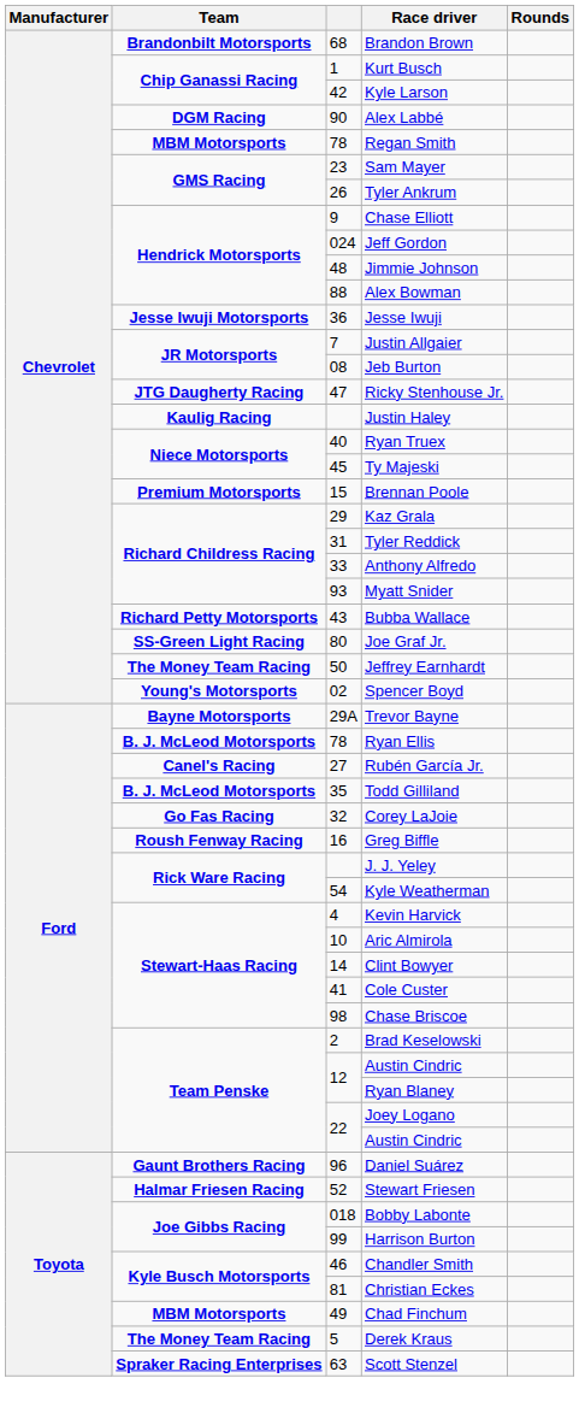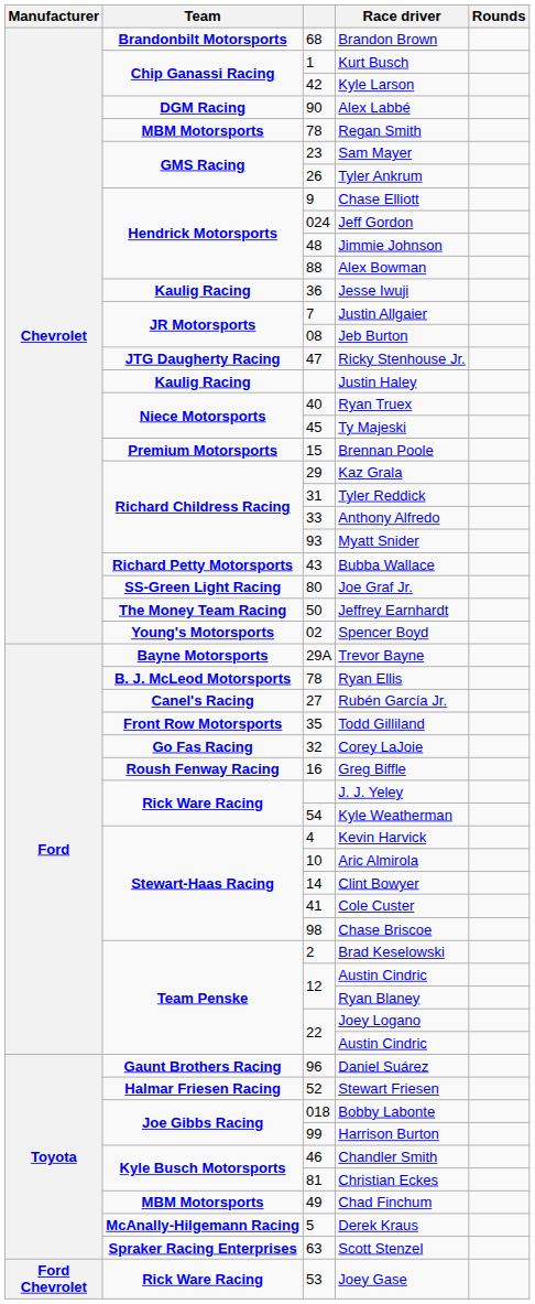 <table class="wikitable" style="font-size: 95%">
 <tr>
 <th>Manufacturer</th>
 <th>Team</th>
 <th></th>
 <th>Race driver</th>
 <th>Rounds</th>
 </tr>
 <tr>
 <th rowspan=27><a href='#'>Chevrolet</a></th>
 <td style="text-align:center;"><strong><a href='#'>Brandonbilt Motorsports</a></strong></td>
 <td>68</td>
 <td><a href='#'>Brandon Brown</a></td>
 <td></td>
 </tr>
 <tr>
 <td rowspan=2 style="text-align:center;"><strong><a href='#'>Chip Ganassi Racing</a></strong></td>
 <td>1</td>
 <td><a href='#'>Kurt Busch</a></td>
 <td></td>
 </tr>
 <tr>
 <td>42</td>
 <td><a href='#'>Kyle Larson</a></td>
 <td></td>
 </tr>
 <tr>
 <td style="text-align:center;"><strong><a href='#'>DGM Racing</a></strong></td>
 <td>90</td>
 <td><a href='#'>Alex Labbé</a></td>
 <td></td>
 </tr>
 <tr>
 <td style="text-align:center;"><strong><a href='#'>MBM Motorsports</a></strong></td>
 <td>78</td>
 <td><a href='#'>Regan Smith</a></td>
 <td></td>
 </tr>
 <tr>
 <td rowspan=2 style="text-align:center;"><strong><a href='#'>GMS Racing</a></strong></td>
 <td>23</td>
 <td><a href='#'>Sam Mayer</a></td>
 <td></td>
 </tr>
 <tr>
 <td>26</td>
 <td><a href='#'>Tyler Ankrum</a></td>
 <td></td>
 </tr>
 <tr>
 <td rowspan=4 style="text-align:center;"><strong><a href='#'>Hendrick Motorsports</a></strong></td>
 <td>9</td>
 <td><a href='#'>Chase Elliott</a></td>
 <td></td>
 </tr>
 <tr>
 <td>024</td>
 <td><a href='#'>Jeff Gordon</a></td>
 <td></td>
 </tr>
 <tr>
 <td>48</td>
 <td><a href='#'>Jimmie Johnson</a></td>
 <td></td>
 </tr>
 <tr>
 <td>88</td>
 <td><a href='#'>Alex Bowman</a></td>
 <td></td>
 </tr>
 <tr>
-<td style="text-align:center;"><strong><a href='#'>Jesse Iwuji Motorsports</a></strong></td>
+<td style="text-align:center;"><strong><a href='#'>Kaulig Racing</a></strong></td>
 <td>36</td>
 <td><a href='#'>Jesse Iwuji</a></td>
 <td></td>
 </tr>
 <tr>
 <td rowspan=2 style="text-align:center;"><strong><a href='#'>JR Motorsports</a></strong></td>
 <td>7</td>
 <td><a href='#'>Justin Allgaier</a></td>
 <td></td>
 </tr>
 <tr>
 <td>08</td>
 <td><a href='#'>Jeb Burton</a></td>
 <td></td>
 </tr>
 <tr>
 <td style="text-align:center;"><strong><a href='#'>JTG Daugherty Racing</a></strong></td>
 <td>47</td>
 <td><a href='#'>Ricky Stenhouse Jr.</a></td>
 <td></td>
 </tr>
 <tr>
 <td style="text-align:center;"><strong><a href='#'>Kaulig Racing</a></strong></td>
 <td></td>
 <td><a href='#'>Justin Haley</a></td>
 <td></td>
 </tr>
 <tr>
 <td rowspan=2 style="text-align:center;"><strong><a href='#'>Niece Motorsports</a></strong></td>
 <td>40</td>
 <td><a href='#'>Ryan Truex</a></td>
 <td></td>
 </tr>
 <tr>
 <td>45</td>
 <td><a href='#'>Ty Majeski</a></td>
 <td></td>
 </tr>
 <tr>
 <td style="text-align:center;"><strong><a href='#'>Premium Motorsports</a></strong></td>
 <td>15</td>
 <td><a href='#'>Brennan Poole</a></td>
 <td></td>
 </tr>
 <tr>
 <td rowspan=4 style="text-align:center;"><strong><a href='#'>Richard Childress Racing</a></strong></td>
 <td>29</td>
 <td><a href='#'>Kaz Grala</a></td>
 <td></td>
 </tr>
 <tr>
 <td>31</td>
 <td><a href='#'>Tyler Reddick</a></td>
 <td></td>
 </tr>
 <tr>
 <td>33</td>
 <td><a href='#'>Anthony Alfredo</a></td>
 <td></td>
 </tr>
 <tr>
 <td>93</td>
 <td><a href='#'>Myatt Snider</a></td>
 <td></td>
 </tr>
 <tr>
 <td style="text-align:center;"><strong><a href='#'>Richard Petty Motorsports</a></strong></td>
 <td>43</td>
 <td><a href='#'>Bubba Wallace</a></td>
 <td></td>
 </tr>
 <tr>
 <td style="text-align:center;"><strong><a href='#'>SS-Green Light Racing</a></strong></td>
 <td>80</td>
 <td><a href='#'>Joe Graf Jr.</a></td>
 <td></td>
 </tr>
 <tr>
 <td style="text-align:center;"><strong><a href='#'>The Money Team Racing</a></strong></td>
 <td>50</td>
 <td><a href='#'>Jeffrey Earnhardt</a></td>
 <td></td>
 </tr>
 <tr>
 <td style="text-align:center;"><strong><a href='#'>Young's Motorsports</a></strong></td>
 <td>02</td>
 <td><a href='#'>Spencer Boyd</a></td>
 <td></td>
 </tr>
 <tr>
 <th rowspan=18><a href='#'>Ford</a></th>
 <td style="text-align:center;"><strong><a href='#'>Bayne Motorsports</a></strong></td>
 <td>29A</td>
 <td><a href='#'>Trevor Bayne</a></td>
 <td></td>
 </tr>
 <tr>
 <td style="text-align:center;"><strong><a href='#'>B. J. McLeod Motorsports</a></strong></td>
 <td>78</td>
 <td><a href='#'>Ryan Ellis</a></td>
 <td></td>
 </tr>
 <tr>
 <td style="text-align:center;"><strong><a href='#'>Canel's Racing</a></strong></td>
 <td>27</td>
 <td><a href='#'>Rubén García Jr.</a></td>
 <td></td>
 </tr>
 <tr>
-<td style="text-align:center;"><strong><a href='#'>B. J. McLeod Motorsports</a></strong></td>
+<td style="text-align:center;"><strong><a href='#'>Front Row Motorsports</a></strong></td>
 <td>35</td>
 <td><a href='#'>Todd Gilliland</a></td>
 <td></td>
 </tr>
 <tr>
 <td style="text-align:center;"><strong><a href='#'>Go Fas Racing</a></strong></td>
 <td>32</td>
 <td><a href='#'>Corey LaJoie</a></td>
 <td></td>
 </tr>
 <tr>
 <td style="text-align:center;"><strong><a href='#'>Roush Fenway Racing</a></strong></td>
 <td>16</td>
 <td><a href='#'>Greg Biffle</a></td>
 <td></td>
 </tr>
 <tr>
 <td rowspan=2 style="text-align:center;"><strong><a href='#'>Rick Ware Racing</a></strong></td>
 <td></td>
 <td><a href='#'>J. J. Yeley</a></td>
 <td></td>
 </tr>
 <tr>
 <td>54</td>
 <td><a href='#'>Kyle Weatherman</a></td>
 <td></td>
 </tr>
 <tr>
 <td rowspan=5 style="text-align:center;"><strong><a href='#'>Stewart-Haas Racing</a></strong></td>
 <td>4</td>
 <td><a href='#'>Kevin Harvick</a></td>
 <td></td>
 </tr>
 <tr>
 <td>10</td>
 <td><a href='#'>Aric Almirola</a></td>
 <td></td>
 </tr>
 <tr>
 <td>14</td>
 <td><a href='#'>Clint Bowyer</a></td>
 <td></td>
 </tr>
 <tr>
 <td>41</td>
 <td><a href='#'>Cole Custer</a></td>
 <td></td>
 </tr>
 <tr>
 <td>98</td>
 <td><a href='#'>Chase Briscoe</a></td>
 <td></td>
 </tr>
 <tr>
 <td rowspan=5 style="text-align:center;"><strong><a href='#'>Team Penske</a></strong></td>
 <td>2</td>
 <td><a href='#'>Brad Keselowski</a></td>
 <td></td>
 </tr>
 <tr>
 <td rowspan=2>12</td>
 <td><a href='#'>Austin Cindric</a></td>
 <td></td>
 </tr>
 <tr>
 <td><a href='#'>Ryan Blaney</a></td>
 <td></td>
 </tr>
 <tr>
 <td rowspan=2>22</td>
 <td><a href='#'>Joey Logano</a></td>
 <td></td>
 </tr>
 <tr>
 <td><a href='#'>Austin Cindric</a></td>
 <td></td>
 </tr>
 <tr>
 <th rowspan=9><a href='#'>Toyota</a></th>
 <td style="text-align:center;"><strong><a href='#'>Gaunt Brothers Racing</a></strong></td>
 <td>96</td>
 <td><a href='#'>Daniel Suárez</a></td>
 <td></td>
 </tr>
 <tr>
 <td style="text-align:center;"><strong><a href='#'>Halmar Friesen Racing</a></strong></td>
 <td>52</td>
 <td><a href='#'>Stewart Friesen</a></td>
 <td></td>
 </tr>
 <tr>
 <td rowspan=2 style="text-align:center;"><strong><a href='#'>Joe Gibbs Racing</a></strong></td>
 <td>018</td>
 <td><a href='#'>Bobby Labonte</a></td>
 <td></td>
 </tr>
 <tr>
 <td>99</td>
 <td><a href='#'>Harrison Burton</a></td>
 <td></td>
 </tr>
 <tr>
 <td rowspan=2 style="text-align:center;"><strong><a href='#'>Kyle Busch Motorsports</a></strong></td>
 <td>46</td>
 <td><a href='#'>Chandler Smith</a></td>
 <td></td>
 </tr>
 <tr>
 <td>81</td>
 <td><a href='#'>Christian Eckes</a></td>
 <td></td>
 </tr>
 <tr>
 <td style="text-align:center;"><strong><a href='#'>MBM Motorsports</a></strong></td>
 <td>49</td>
 <td><a href='#'>Chad Finchum</a></td>
 <td></td>
 </tr>
 <tr>
-<td style="text-align:center;"><strong><a href='#'>The Money Team Racing</a></strong></td>
+<td style="text-align:center;"><strong><a href='#'>McAnally-Hilgemann Racing</a></strong></td>
 <td>5</td>
 <td><a href='#'>Derek Kraus</a></td>
 <td></td>
 </tr>
 <tr>
 <td style="text-align:center;"><strong><a href='#'>Spraker Racing Enterprises</a></strong></td>
 <td>63</td>
 <td><a href='#'>Scott Stenzel</a></td>
 <td></td>
 </tr>
+<tr>
+<th><a href='#'>Ford</a> <small></small> <br> <a href='#'>Chevrolet</a> <small></small></th>
+<td style="text-align:center;"><strong><a href='#'>Rick Ware Racing</a></strong></td>
+<td>53</td>
+<td><a href='#'>Joey Gase</a></td>
+<td></td>
+</tr>
 </table>
